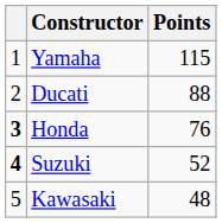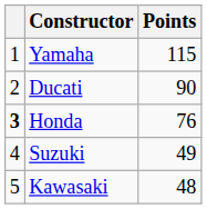 <table class="wikitable" style="font-size: 95%;">
 <tr>
 <th></th>
 <th>Constructor</th>
 <th>Points</th>
 </tr>
 <tr>
 <td align=center>1</td>
 <td> <a href='#'>Yamaha</a></td>
 <td align=right>115</td>
 </tr>
 <tr>
 <td align=center>2</td>
 <td> <a href='#'>Ducati</a></td>
-<td align=right>88</td>
+<td align=right>90</td>
 </tr>
 <tr>
 <td align=center><strong>3</strong></td>
 <td> <a href='#'>Honda</a></td>
 <td align=right>76</td>
 </tr>
 <tr>
-<td align=center><strong>4</strong></td>
+<td align=center>4</td>
 <td> <a href='#'>Suzuki</a></td>
-<td align=right>52</td>
+<td align=right>49</td>
 </tr>
 <tr>
 <td align=center>5</td>
 <td> <a href='#'>Kawasaki</a></td>
 <td align=right>48</td>
 </tr>
 </table>
